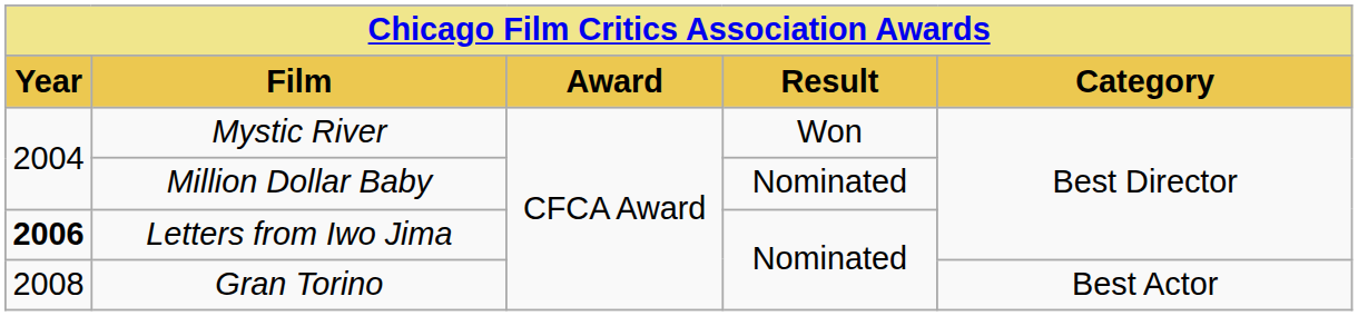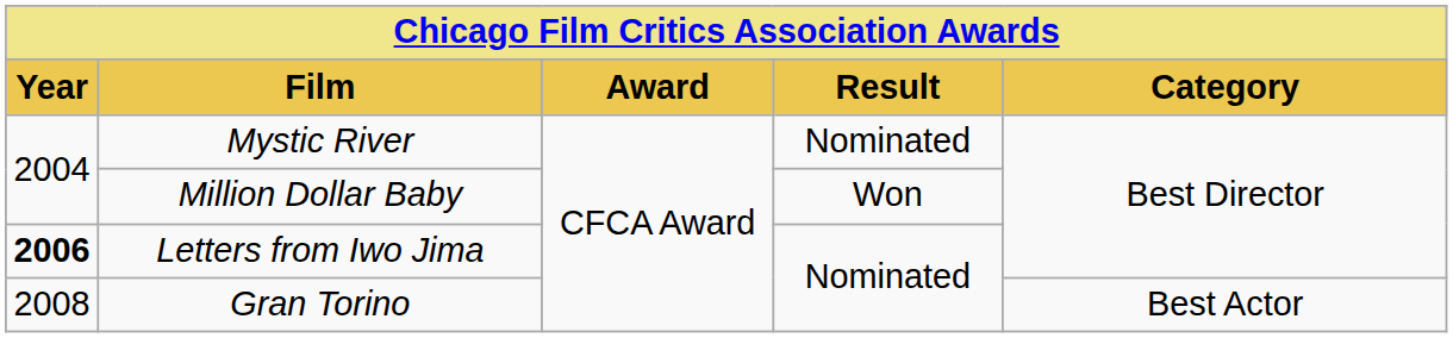 <table class="wikitable" style="text-align: center;">
 <tr>
 <th colspan="5" style="background: khaki;"><a href='#'>Chicago Film Critics Association Awards</a></th>
 </tr>
 <tr>
 <th style="width: 33px; background: #ecc850;">Year</th>
 <th style="width: 200px; background: #ecc850;">Film</th>
 <th style="width: 100px; background: #ecc850;">Award</th>
 <th style="width: 100px; background: #ecc850;">Result</th>
 <th style="width: 200px; background: #ecc850;">Category</th>
 </tr>
 <tr>
 <td rowspan="2">2004</td>
 <td><em>Mystic River</em></td>
 <td rowspan="4">CFCA Award</td>
-<td>Won</td>
+<td>Nominated</td>
 <td rowspan="3">Best Director</td>
 </tr>
 <tr>
 <td><em>Million Dollar Baby</em></td>
-<td>Nominated</td>
+<td>Won</td>
 </tr>
 <tr>
 <td><strong>2006</strong></td>
 <td><em>Letters from Iwo Jima</em></td>
 <td rowspan="2">Nominated</td>
 </tr>
 <tr>
 <td>2008</td>
 <td><em>Gran Torino</em></td>
 <td>Best Actor</td>
 </tr>
 </table>
